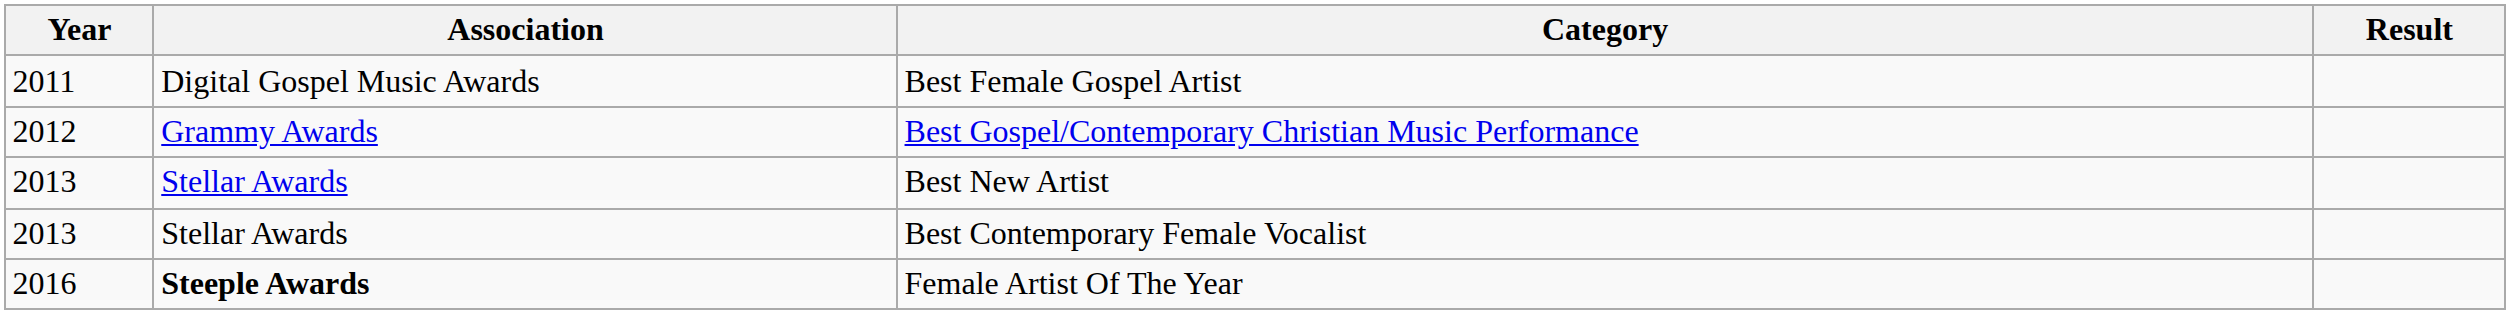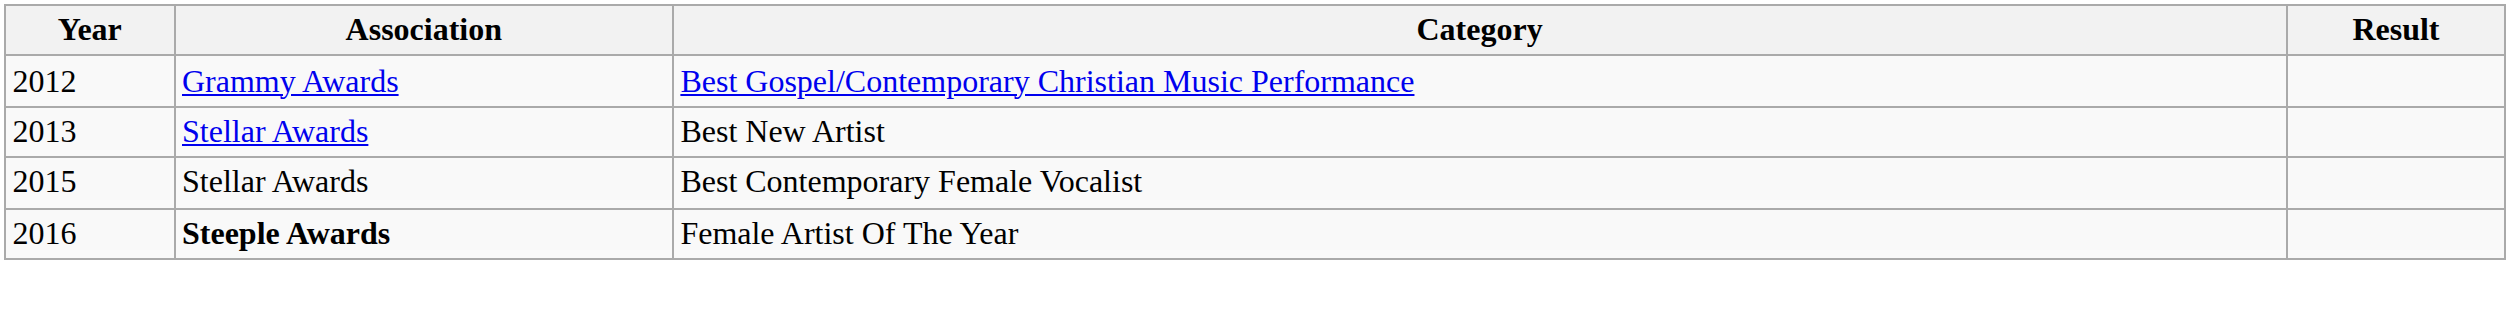 <table class="wikitable" width=99%>
 <tr>
 <th>Year</th>
 <th>Association</th>
 <th>Category</th>
 <th>Result</th>
-</tr>
-<tr>
-<td>2011</td>
-<td>Digital Gospel Music Awards</td>
-<td>Best Female Gospel Artist</td>
-<td></td>
 </tr>
 <tr>
 <td>2012</td>
 <td><a href='#'>Grammy Awards</a></td>
 <td><a href='#'>Best Gospel/Contemporary Christian Music Performance</a></td>
 <td></td>
 </tr>
 <tr>
 <td>2013</td>
 <td><a href='#'>Stellar Awards</a></td>
 <td>Best New Artist</td>
 <td></td>
 </tr>
 <tr>
-<td>2013</td>
+<td>2015</td>
 <td>Stellar Awards</td>
 <td>Best Contemporary Female Vocalist</td>
 <td></td>
 </tr>
 <tr>
 <td>2016</td>
 <td><strong>Steeple Awards</strong></td>
 <td>Female Artist Of The Year</td>
 <td></td>
 </tr>
 </table>
